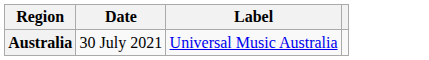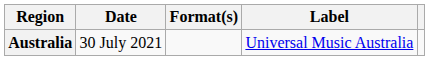 <table class="wikitable plainrowheaders">
 <tr>
 <th scope="col">Region</th>
 <th scope="col">Date</th>
+<th scope="col">Format(s)</th>
 <th scope="col">Label</th>
 <th scope="col"></th>
 </tr>
 <tr>
 <th scope="row">Australia</th>
 <td scope="row">30 July 2021</td>
+<td></td>
 <td><a href='#'>Universal Music Australia</a></td>
 <td align="center"></td>
 </tr>
 </table>
